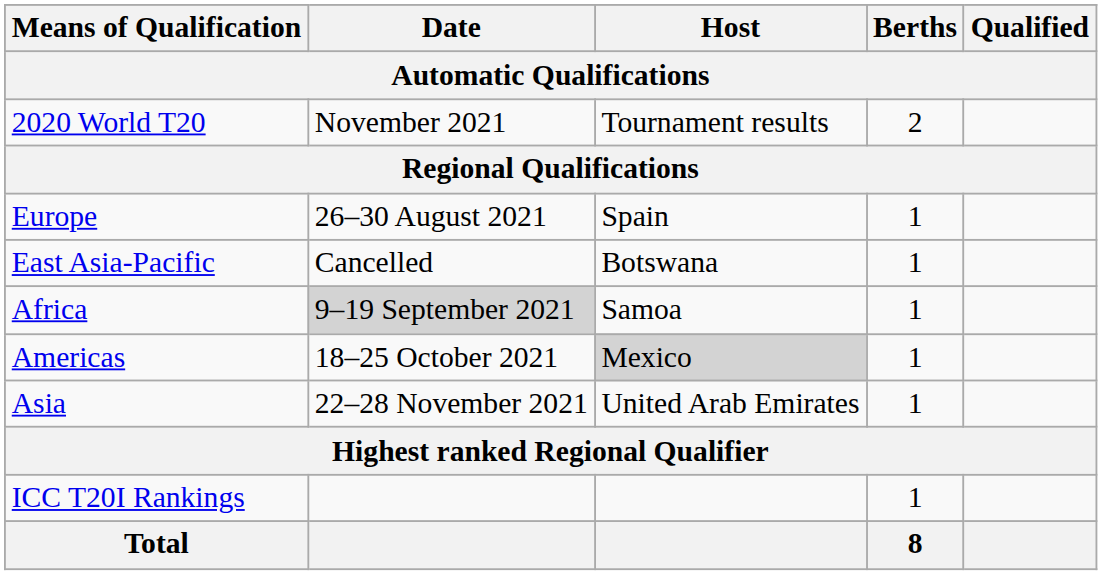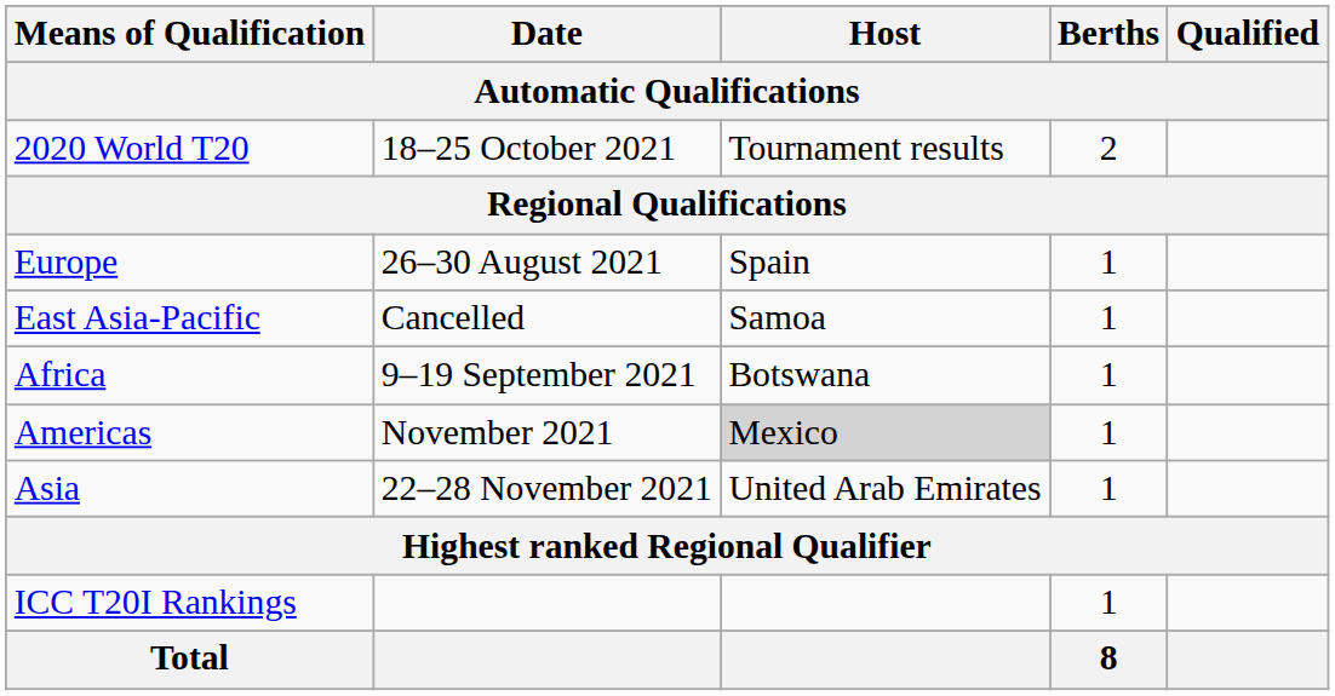 <table class="wikitable">
 <tr>
 <th>Means of Qualification</th>
 <th>Date</th>
 <th>Host</th>
 <th>Berths</th>
 <th>Qualified</th>
 </tr>
 <tr>
 <th colspan="5">Automatic Qualifications</th>
 </tr>
 <tr>
 <td><a href='#'>2020 World T20</a></td>
-<td>November 2021</td>
+<td>18–25 October 2021</td>
 <td>Tournament results</td>
 <td style="text-align:center;">2</td>
 <td><br></td>
 </tr>
 <tr>
 <th colspan="5">Regional Qualifications</th>
 </tr>
 <tr>
 <td><a href='#'>Europe</a></td>
 <td>26–30 August 2021</td>
 <td> Spain</td>
 <td style="text-align:center;">1</td>
 <td></td>
 </tr>
 <tr>
 <td><a href='#'>East Asia-Pacific</a></td>
 <td>Cancelled</td>
+<td> Samoa</td>
+<td style="text-align:center;">1</td>
+<td></td>
+</tr>
+<tr>
+<td><a href='#'>Africa</a></td>
+<td>9–19 September 2021</td>
 <td> Botswana</td>
 <td style="text-align:center;">1</td>
 <td></td>
 </tr>
 <tr>
-<td><a href='#'>Africa</a></td>
-<td style="background: lightgrey;">9–19 September 2021</td>
-<td> Samoa</td>
-<td style="text-align:center;">1</td>
-<td></td>
-</tr>
-<tr>
 <td><a href='#'>Americas</a></td>
-<td>18–25 October 2021</td>
+<td>November 2021</td>
 <td style="background: lightgrey;"> Mexico</td>
 <td style="text-align:center;">1</td>
 <td></td>
 </tr>
 <tr>
 <td><a href='#'>Asia</a></td>
 <td>22–28 November 2021</td>
 <td> United Arab Emirates</td>
 <td style="text-align:center;">1</td>
 <td></td>
 </tr>
 <tr>
 <th colspan="5">Highest ranked Regional Qualifier</th>
 </tr>
 <tr>
 <td><a href='#'>ICC T20I Rankings</a></td>
 <td></td>
 <td></td>
 <td style="text-align:center;">1</td>
 <td></td>
 </tr>
 <tr>
 <th>Total</th>
 <th></th>
 <th></th>
 <th>8</th>
 <th></th>
 </tr>
 </table>
